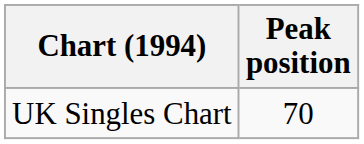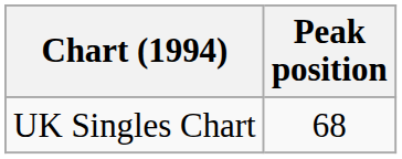 <table class="wikitable sortable">
 <tr>
 <th>Chart (1994)</th>
 <th>Peak<br>position</th>
 </tr>
 <tr>
 <td>UK Singles Chart</td>
-<td style="text-align:center;">70</td>
+<td style="text-align:center;">68</td>
 </tr>
 </table>
